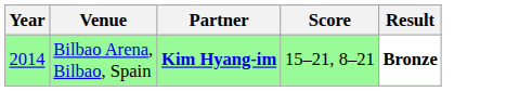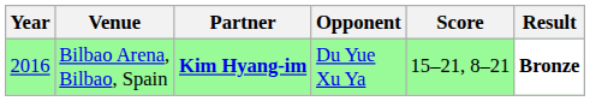 <table class="sortable wikitable" style="font-size: 90%;">
 <tr>
 <th>Year</th>
 <th>Venue</th>
 <th>Partner</th>
+<th>Opponent</th>
 <th>Score</th>
 <th>Result</th>
 </tr>
 <tr style="background:#98FB98">
-<td align="center"><a href='#'>2014</a></td>
+<td align="center"><a href='#'>2016</a></td>
 <td align="left"><a href='#'>Bilbao Arena</a>,<br><a href='#'>Bilbao</a>, Spain</td>
 <td align="left"><strong> <a href='#'>Kim Hyang-im</a></strong></td>
+<td align="left"> <a href='#'>Du Yue</a> <br>  <a href='#'>Xu Ya</a></td>
 <td align="left">15–21, 8–21</td>
 <td style="text-align:left; background:white"> <strong>Bronze</strong></td>
 </tr>
 </table>
